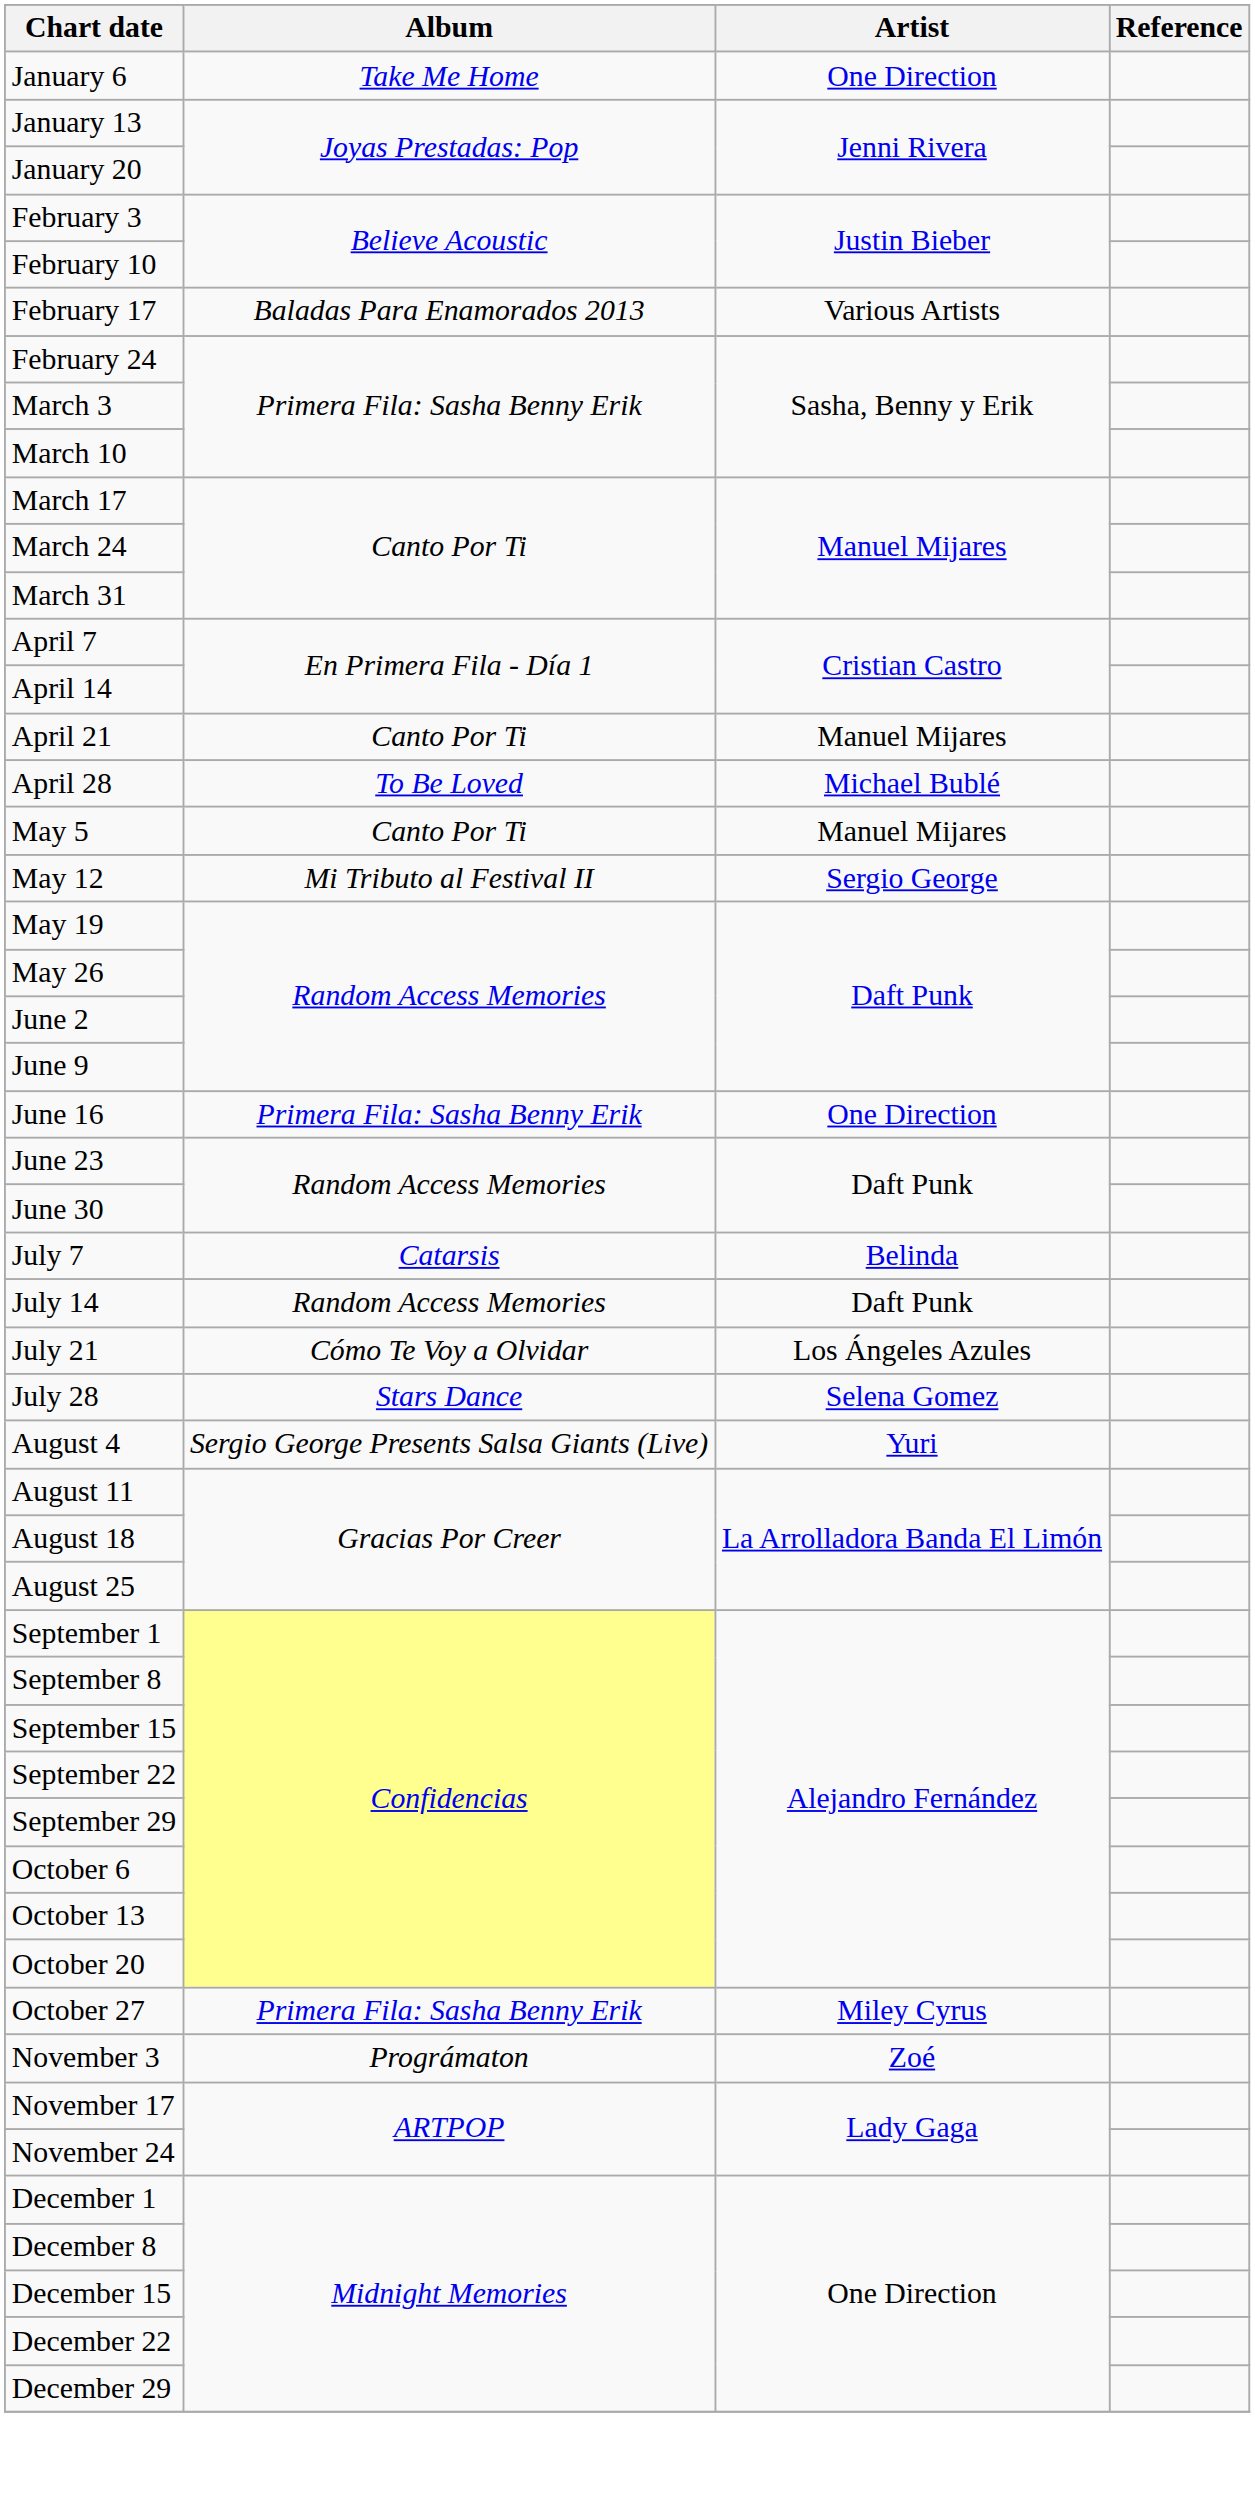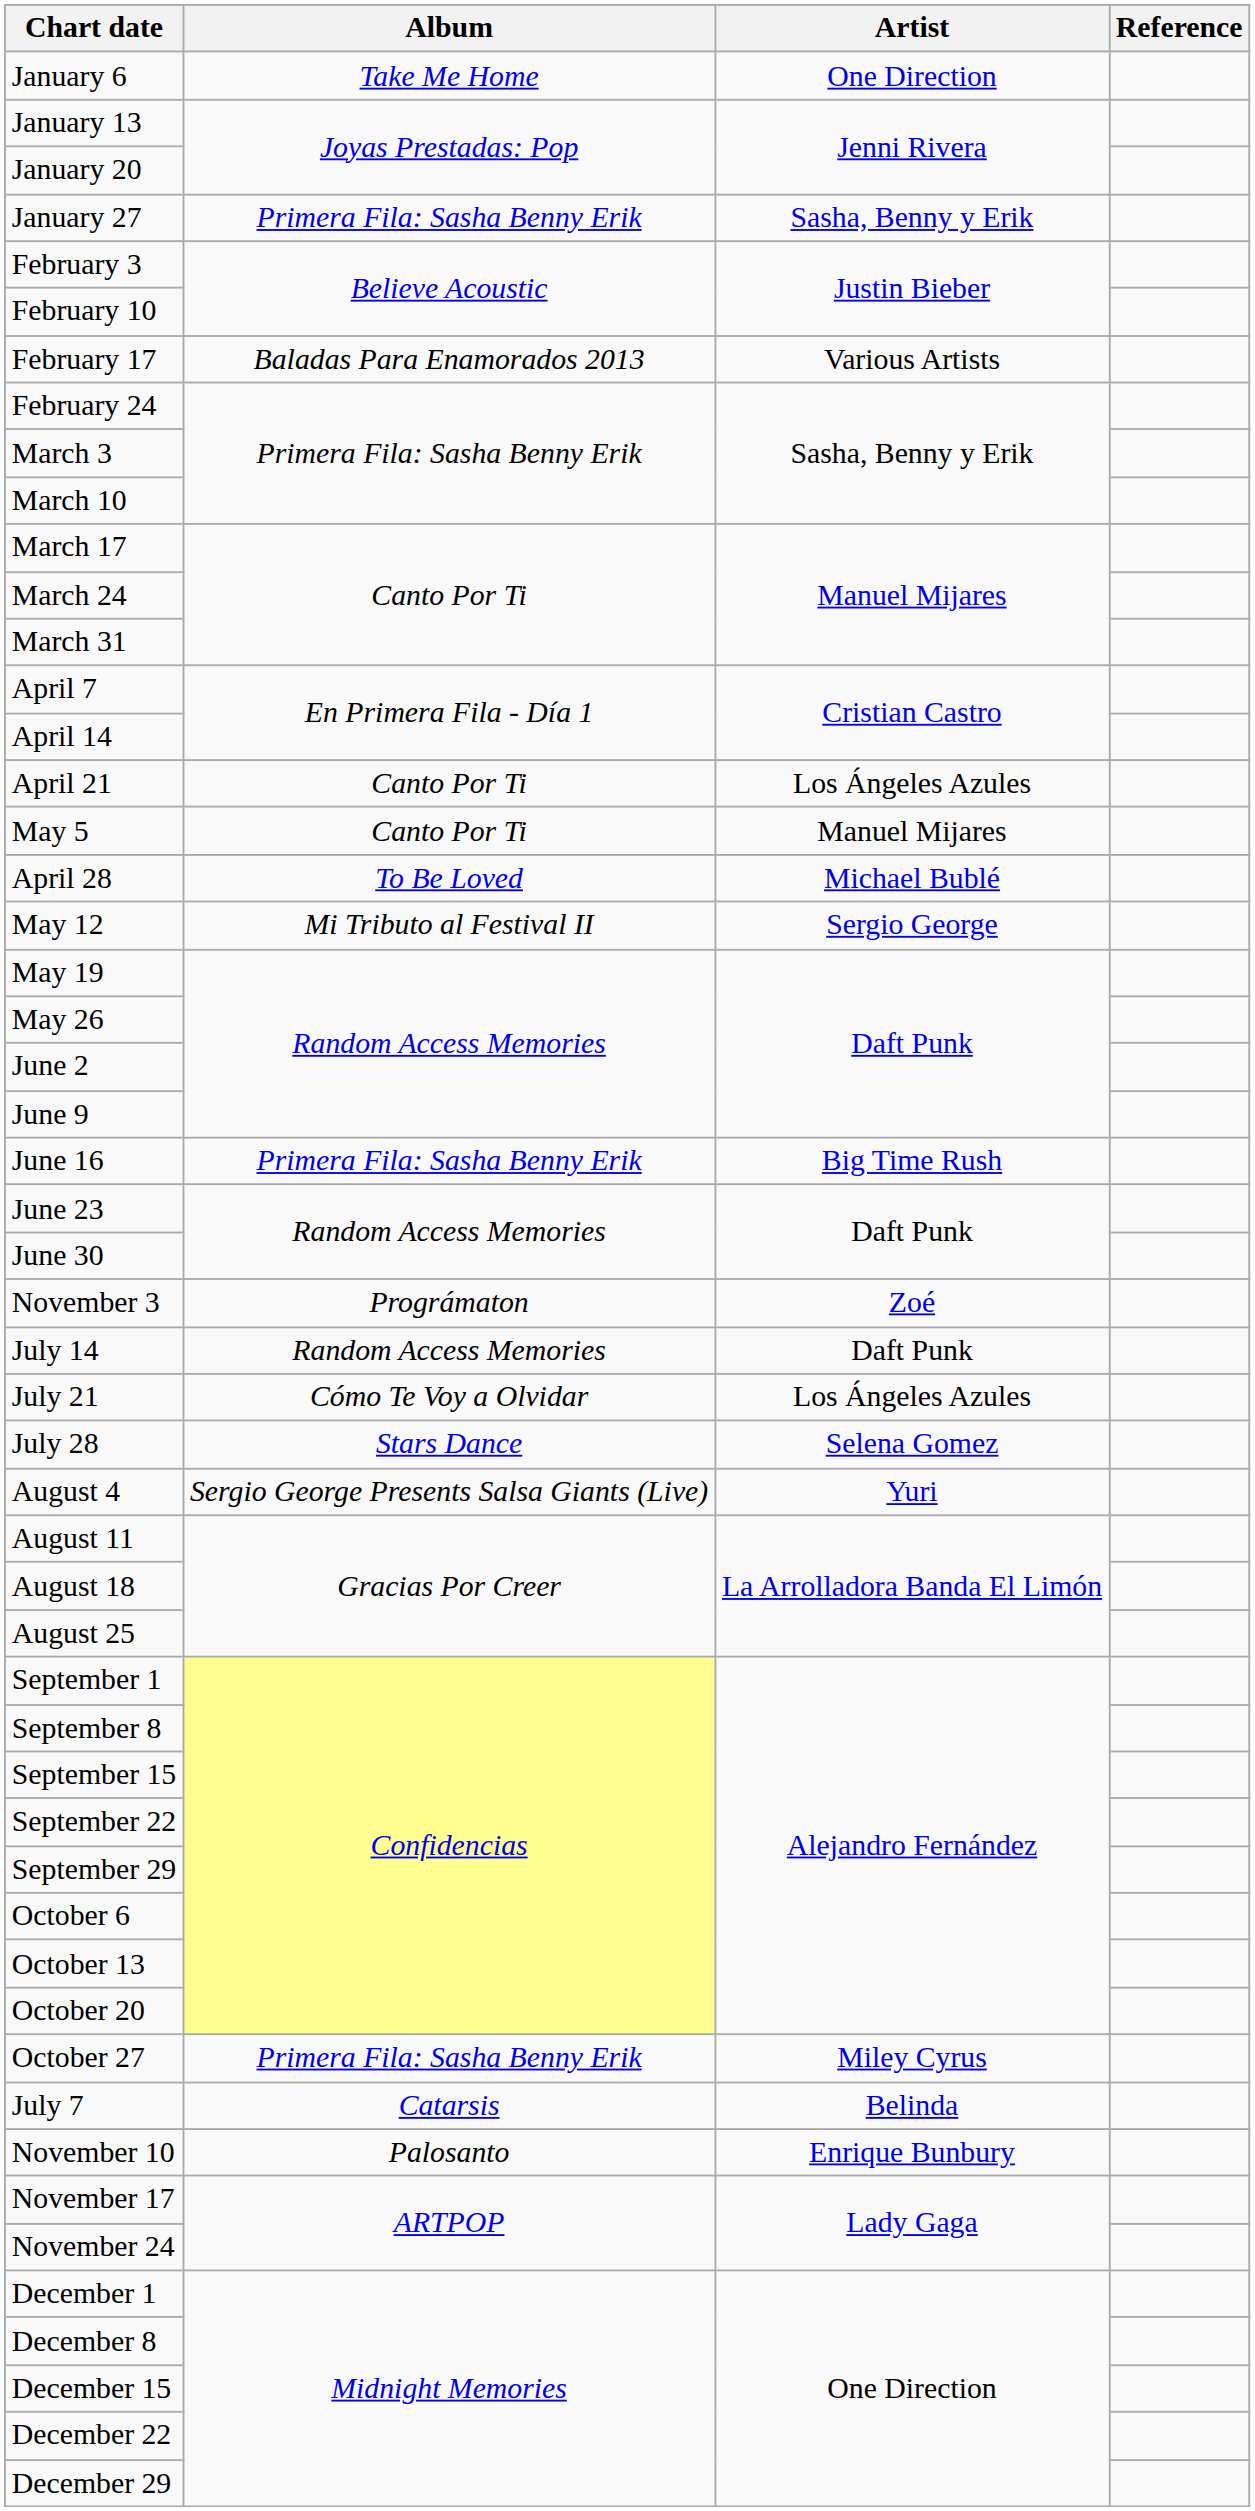 <table class="wikitable">
 <tr>
 <th>Chart date</th>
 <th>Album</th>
 <th>Artist</th>
 <th class="unsortable">Reference</th>
 </tr>
 <tr>
 <td>January 6</td>
 <td style="text-align: center;"><em><a href='#'>Take Me Home</a></em></td>
 <td style="text-align: center;"><a href='#'>One Direction</a></td>
 <td style="text-align: center;"></td>
 </tr>
 <tr>
 <td>January 13</td>
 <td style="text-align: center;" rowspan="2"><em><a href='#'>Joyas Prestadas: Pop</a></em></td>
 <td style="text-align: center;" rowspan="2"><a href='#'>Jenni Rivera</a></td>
 <td style="text-align: center;"></td>
 </tr>
 <tr>
 <td>January 20</td>
+<td style="text-align: center;"></td>
+</tr>
+<tr>
+<td>January 27</td>
+<td style="text-align: center;"><em><a href='#'>Primera Fila: Sasha Benny Erik</a></em></td>
+<td style="text-align: center;"><a href='#'>Sasha, Benny y Erik</a></td>
 <td style="text-align: center;"></td>
 </tr>
 <tr>
 <td>February 3</td>
 <td style="text-align: center;" rowspan="2"><em><a href='#'>Believe Acoustic</a></em></td>
 <td style="text-align: center;" rowspan="2"><a href='#'>Justin Bieber</a></td>
 <td style="text-align: center;"></td>
 </tr>
 <tr>
 <td>February 10</td>
 <td style="text-align: center;"></td>
 </tr>
 <tr>
 <td>February 17</td>
 <td style="text-align: center;"><em>Baladas Para Enamorados 2013</em></td>
 <td style="text-align: center;">Various Artists</td>
 <td style="text-align: center;"></td>
 </tr>
 <tr>
 <td>February 24</td>
 <td style="text-align: center;" rowspan="3"><em>Primera Fila: Sasha Benny Erik</em></td>
 <td style="text-align: center;" rowspan="3">Sasha, Benny y Erik</td>
 <td style="text-align: center;"></td>
 </tr>
 <tr>
 <td>March 3</td>
 <td style="text-align: center;"></td>
 </tr>
 <tr>
 <td>March 10</td>
 <td style="text-align: center;"></td>
 </tr>
 <tr>
 <td>March 17</td>
 <td style="text-align: center;" rowspan="3"><em>Canto Por Ti</em></td>
 <td style="text-align: center;" rowspan="3"><a href='#'>Manuel Mijares</a></td>
 <td style="text-align: center;"></td>
 </tr>
 <tr>
 <td>March 24</td>
 <td style="text-align: center;"></td>
 </tr>
 <tr>
 <td>March 31</td>
 <td style="text-align: center;"></td>
 </tr>
 <tr>
 <td>April 7</td>
 <td style="text-align: center;" rowspan="2"><em>En Primera Fila - Día 1</em></td>
 <td style="text-align: center;" rowspan="2"><a href='#'>Cristian Castro</a></td>
 <td style="text-align: center;"></td>
 </tr>
 <tr>
 <td>April 14</td>
 <td style="text-align: center;"></td>
 </tr>
 <tr>
 <td>April 21</td>
 <td style="text-align: center;"><em>Canto Por Ti</em></td>
+<td style="text-align: center;">Los Ángeles Azules</td>
+<td style="text-align: center;"></td>
+</tr>
+<tr>
+<td>May 5</td>
+<td style="text-align: center;"><em>Canto Por Ti</em></td>
 <td style="text-align: center;">Manuel Mijares</td>
 <td style="text-align: center;"></td>
 </tr>
 <tr>
 <td>April 28</td>
 <td style="text-align: center;"><em><a href='#'>To Be Loved</a></em></td>
 <td style="text-align: center;"><a href='#'>Michael Bublé</a></td>
-<td style="text-align: center;"></td>
-</tr>
-<tr>
-<td>May 5</td>
-<td style="text-align: center;"><em>Canto Por Ti</em></td>
-<td style="text-align: center;">Manuel Mijares</td>
 <td style="text-align: center;"></td>
 </tr>
 <tr>
 <td>May 12</td>
 <td style="text-align: center;"><em>Mi Tributo al Festival II</em></td>
 <td style="text-align: center;"><a href='#'>Sergio George</a></td>
 <td style="text-align: center;"></td>
 </tr>
 <tr>
 <td>May 19</td>
 <td style="text-align: center;" rowspan="4"><em><a href='#'>Random Access Memories</a></em></td>
 <td style="text-align: center;" rowspan="4"><a href='#'>Daft Punk</a></td>
 <td style="text-align: center;"></td>
 </tr>
 <tr>
 <td>May 26</td>
 <td style="text-align: center;"></td>
 </tr>
 <tr>
 <td>June 2</td>
 <td style="text-align: center;"></td>
 </tr>
 <tr>
 <td>June 9</td>
 <td style="text-align: center;"></td>
 </tr>
 <tr>
 <td>June 16</td>
 <td style="text-align: center;"><em><a href='#'>Primera Fila: Sasha Benny Erik</a></em></td>
-<td style="text-align: center;"><a href='#'>One Direction</a></td>
+<td style="text-align: center;"><a href='#'>Big Time Rush</a></td>
 <td style="text-align: center;"></td>
 </tr>
 <tr>
 <td>June 23</td>
 <td style="text-align: center;" rowspan="2"><em>Random Access Memories</em></td>
 <td style="text-align: center;" rowspan="2">Daft Punk</td>
 <td style="text-align: center;"></td>
 </tr>
 <tr>
 <td>June 30</td>
 <td style="text-align: center;"></td>
 </tr>
 <tr>
-<td>July 7</td>
-<td style="text-align: center;"><em><a href='#'>Catarsis</a></em></td>
-<td style="text-align: center;"><a href='#'>Belinda</a></td>
+<td>November 3</td>
+<td style="text-align: center;"><em>Prográmaton</em></td>
+<td style="text-align: center;"><a href='#'>Zoé</a></td>
 <td style="text-align: center;"></td>
 </tr>
 <tr>
 <td>July 14</td>
 <td style="text-align: center;"><em>Random Access Memories</em></td>
 <td style="text-align: center;">Daft Punk</td>
 <td style="text-align: center;"></td>
 </tr>
 <tr>
 <td>July 21</td>
 <td style="text-align: center;"><em>Cómo Te Voy a Olvidar</em></td>
 <td style="text-align: center;">Los Ángeles Azules</td>
 <td style="text-align: center;"></td>
 </tr>
 <tr>
 <td>July 28</td>
 <td style="text-align: center;"><em><a href='#'>Stars Dance</a></em></td>
 <td style="text-align: center;"><a href='#'>Selena Gomez</a></td>
 <td style="text-align: center;"></td>
 </tr>
 <tr>
 <td>August 4</td>
 <td style="text-align: center;"><em>Sergio George Presents Salsa Giants (Live)</em></td>
 <td style="text-align: center;"><a href='#'>Yuri</a></td>
 <td style="text-align: center;"></td>
 </tr>
 <tr>
 <td>August 11</td>
 <td style="text-align: center;" rowspan="3"><em>Gracias Por Creer</em></td>
 <td style="text-align: center;" rowspan="3"><a href='#'>La Arrolladora Banda El Limón</a></td>
 <td style="text-align: center;"></td>
 </tr>
 <tr>
 <td>August 18</td>
 <td style="text-align: center;"></td>
 </tr>
 <tr>
 <td>August 25</td>
 <td style="text-align: center;"></td>
 </tr>
 <tr>
 <td>September 1</td>
 <td bgcolor=#FFFF90 style="text-align: center;" rowspan="8"><em><a href='#'>Confidencias</a></em></td>
 <td style="text-align: center;" rowspan="8"><a href='#'>Alejandro Fernández</a></td>
 <td style="text-align: center;"></td>
 </tr>
 <tr>
 <td>September 8</td>
 <td style="text-align: center;"></td>
 </tr>
 <tr>
 <td>September 15</td>
 <td style="text-align: center;"></td>
 </tr>
 <tr>
 <td>September 22</td>
 <td style="text-align: center;"></td>
 </tr>
 <tr>
 <td>September 29</td>
 <td style="text-align: center;"></td>
 </tr>
 <tr>
 <td>October 6</td>
 <td style="text-align: center;"></td>
 </tr>
 <tr>
 <td>October 13</td>
 <td style="text-align: center;"></td>
 </tr>
 <tr>
 <td>October 20</td>
 <td style="text-align: center;"></td>
 </tr>
 <tr>
 <td>October 27</td>
 <td style="text-align: center;"><em><a href='#'>Primera Fila: Sasha Benny Erik</a></em></td>
 <td style="text-align: center;"><a href='#'>Miley Cyrus</a></td>
 <td style="text-align: center;"></td>
 </tr>
 <tr>
-<td>November 3</td>
-<td style="text-align: center;"><em>Prográmaton</em></td>
-<td style="text-align: center;"><a href='#'>Zoé</a></td>
+<td>July 7</td>
+<td style="text-align: center;"><em><a href='#'>Catarsis</a></em></td>
+<td style="text-align: center;"><a href='#'>Belinda</a></td>
+<td style="text-align: center;"></td>
+</tr>
+<tr>
+<td>November 10</td>
+<td style="text-align: center;"><em>Palosanto</em></td>
+<td style="text-align: center;"><a href='#'>Enrique Bunbury</a></td>
 <td style="text-align: center;"></td>
 </tr>
 <tr>
 <td>November 17</td>
 <td style="text-align: center;" rowspan="2"><em><a href='#'>ARTPOP</a></em></td>
 <td style="text-align: center;" rowspan="2"><a href='#'>Lady Gaga</a></td>
 <td style="text-align: center;"></td>
 </tr>
 <tr>
 <td>November 24</td>
 <td style="text-align: center;"></td>
 </tr>
 <tr>
 <td>December 1</td>
 <td style="text-align: center;" rowspan="5"><em><a href='#'>Midnight Memories</a></em></td>
 <td style="text-align: center;" rowspan="5">One Direction</td>
 <td style="text-align: center;"></td>
 </tr>
 <tr>
 <td>December 8</td>
 <td style="text-align: center;"></td>
 </tr>
 <tr>
 <td>December 15</td>
 <td style="text-align: center;"></td>
 </tr>
 <tr>
 <td>December 22</td>
 <td style="text-align: center;"></td>
 </tr>
 <tr>
 <td>December 29</td>
 <td style="text-align: center;"></td>
 </tr>
 <tr>
 </tr>
 </table>
